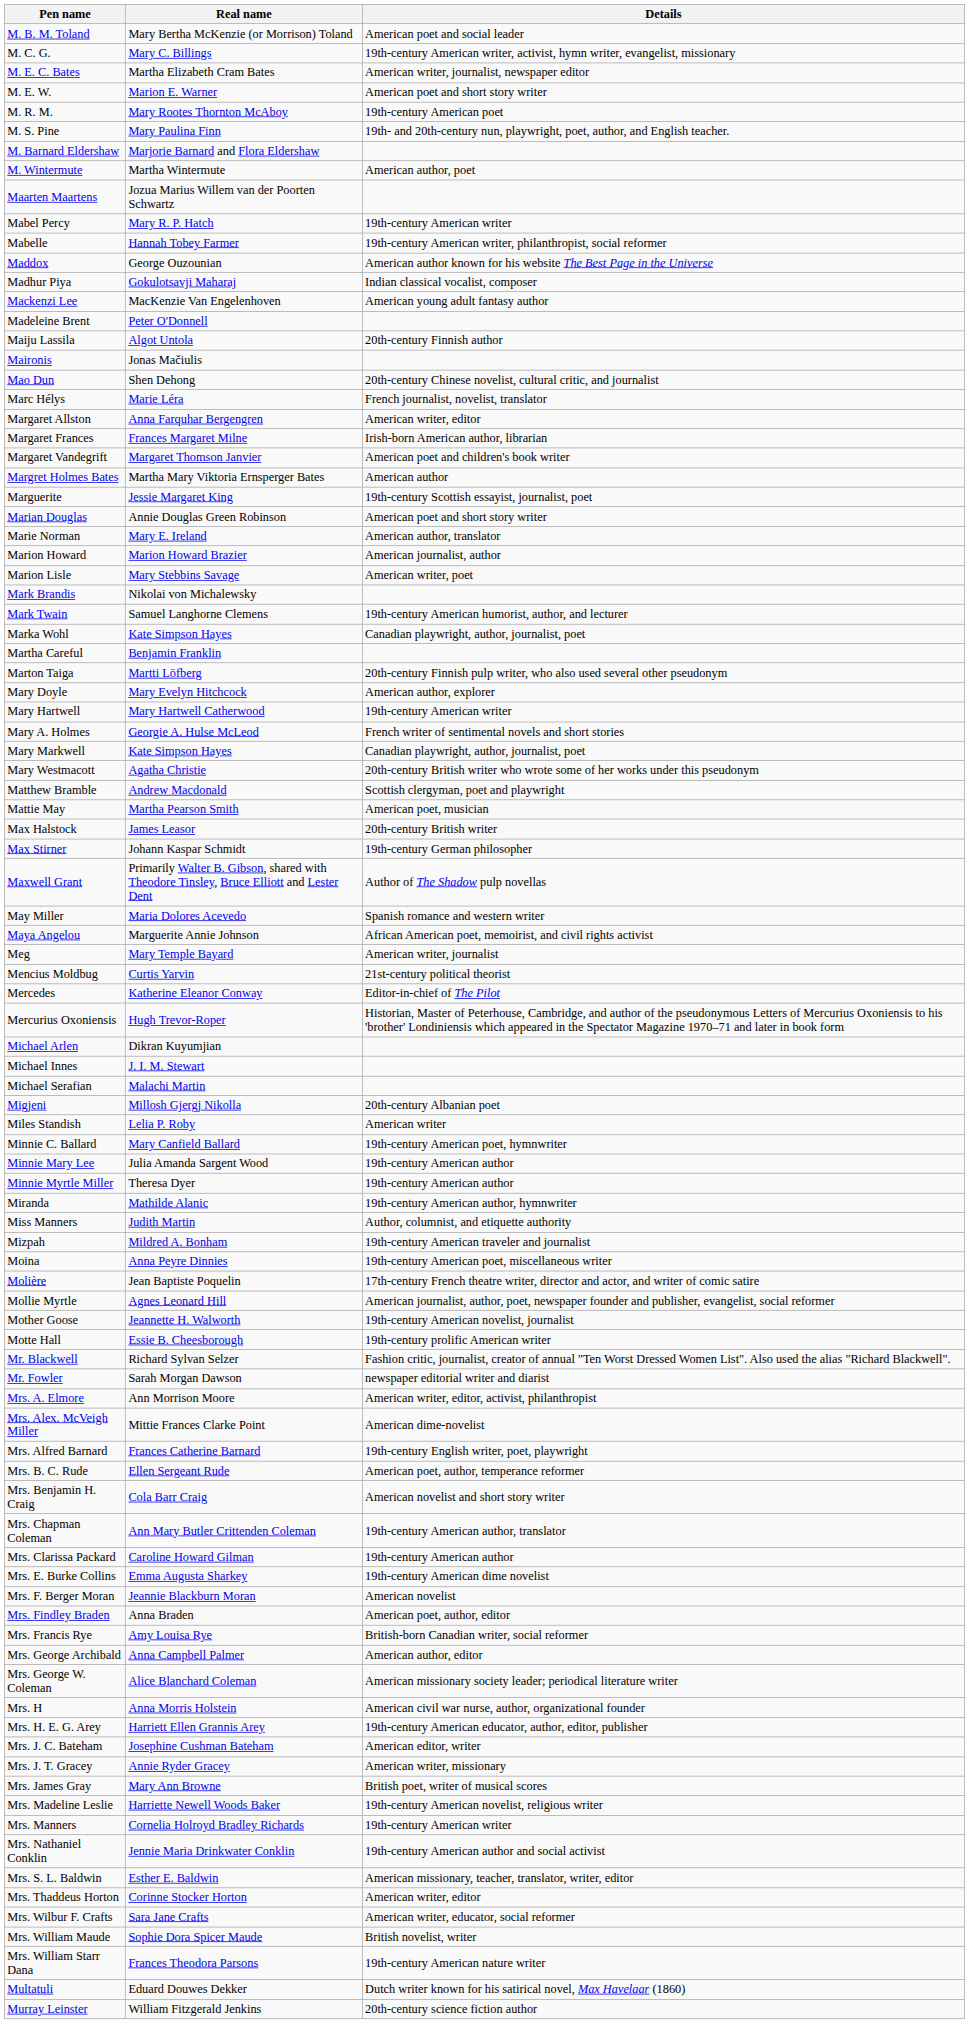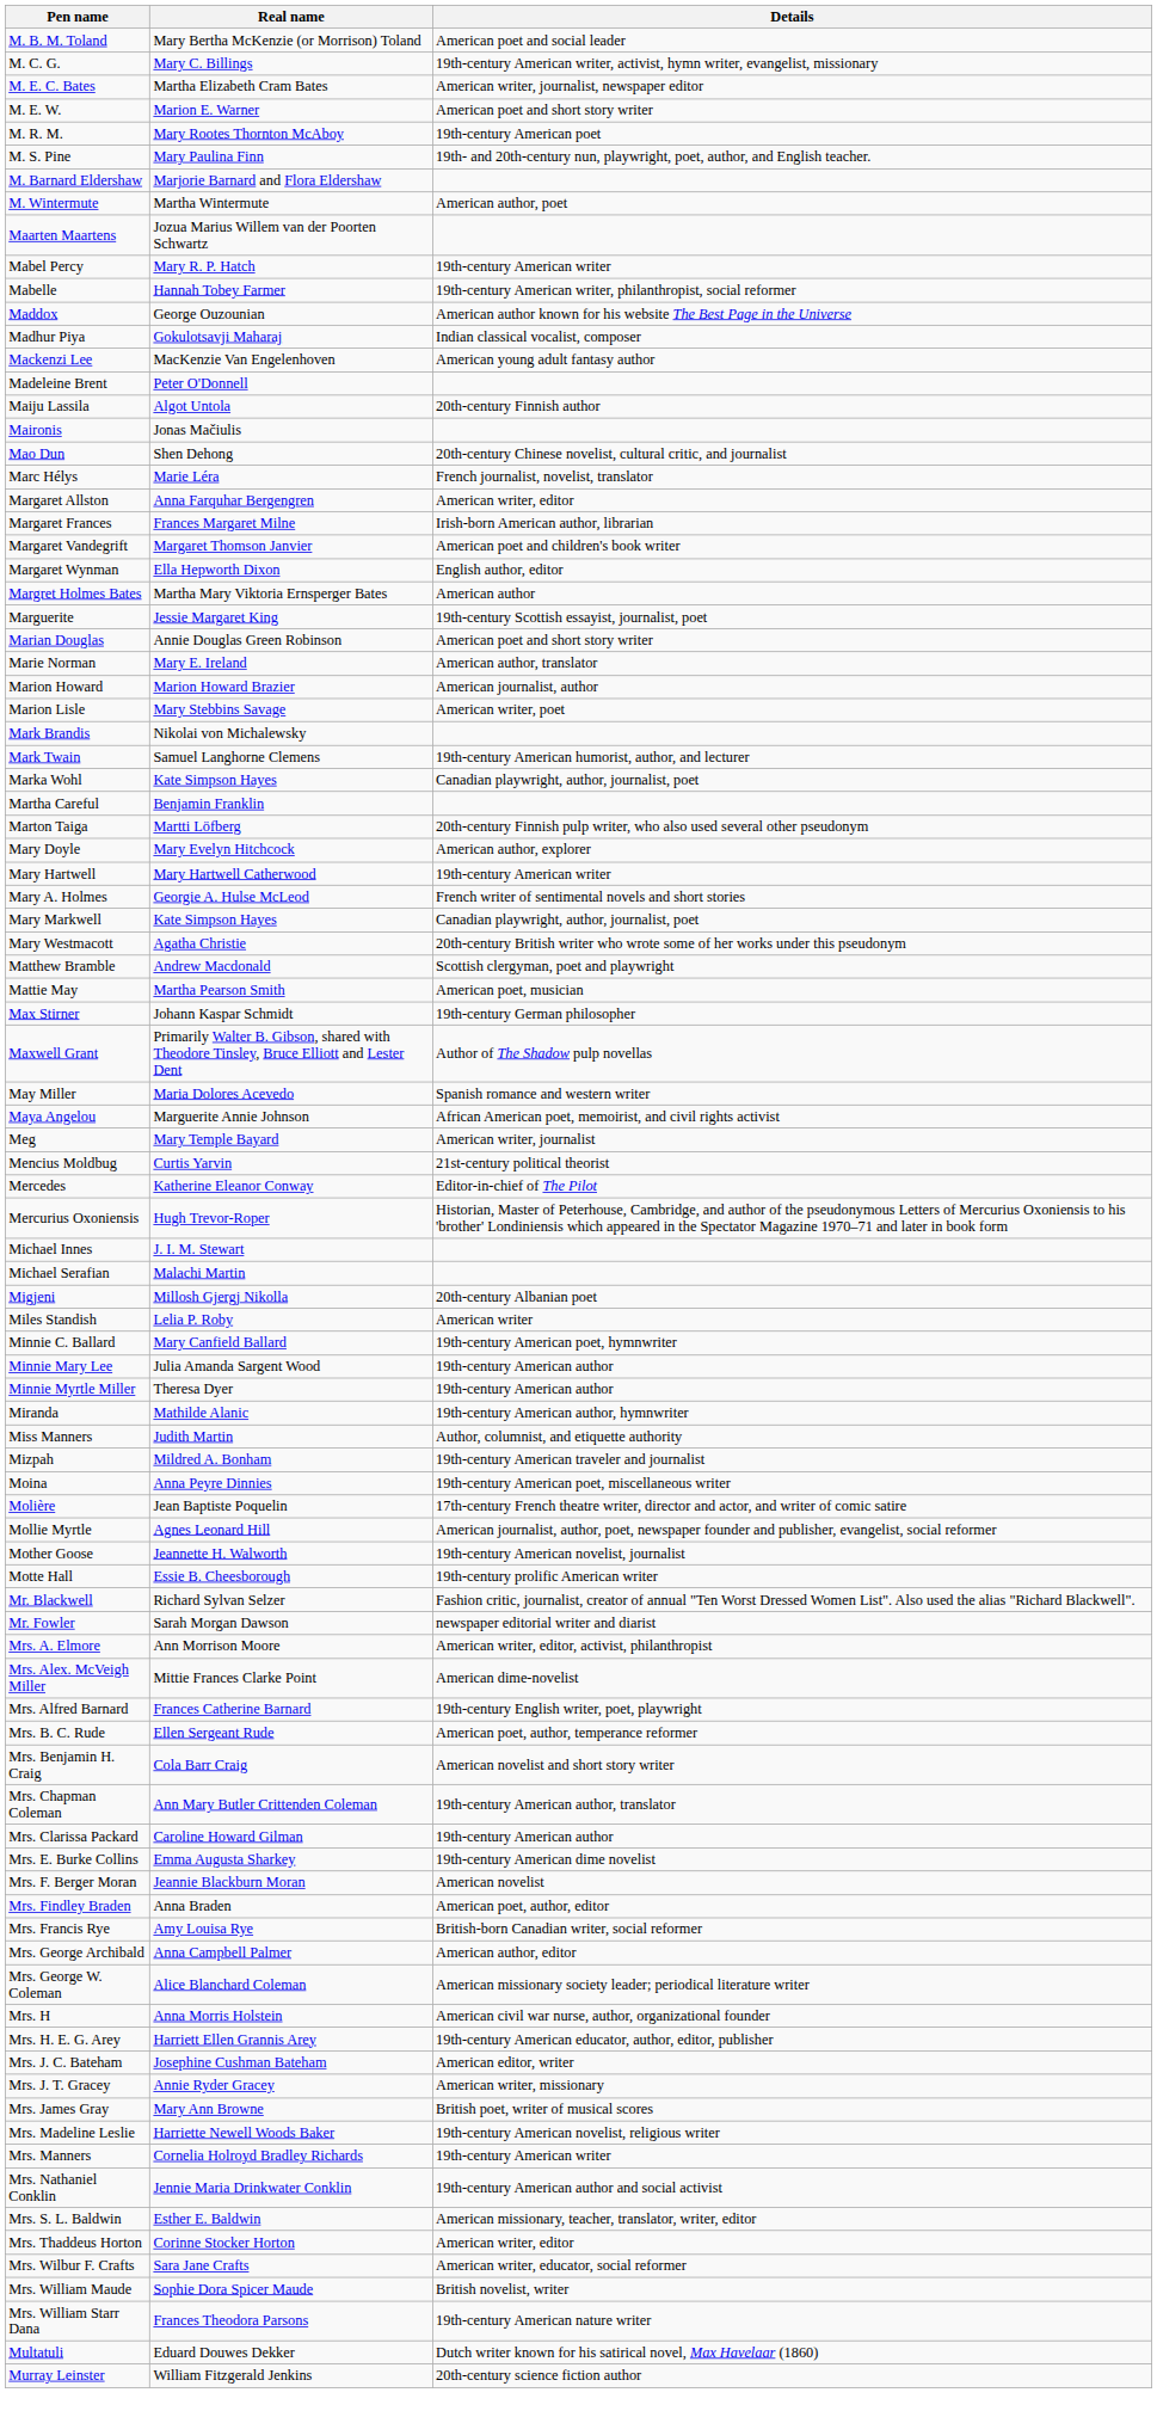 <table class="wikitable sortable">
 <tr>
 <th style="width:150px;">Pen name</th>
 <th style="width:300px;">Real name</th>
 <th class=unsortable>Details</th>
 </tr>
 <tr>
 <td><a href='#'>M. B. M. Toland</a></td>
 <td>Mary Bertha McKenzie (or Morrison) Toland</td>
 <td>American poet and social leader</td>
 </tr>
 <tr>
 <td>M. C. G.</td>
 <td><a href='#'>Mary C. Billings</a></td>
 <td>19th-century American writer, activist, hymn writer, evangelist, missionary</td>
 </tr>
 <tr>
 <td><a href='#'>M. E. C. Bates</a></td>
 <td>Martha Elizabeth Cram Bates</td>
 <td>American writer, journalist, newspaper editor</td>
 </tr>
 <tr>
 <td>M. E. W.</td>
 <td><a href='#'>Marion E. Warner</a></td>
 <td>American poet and short story writer</td>
 </tr>
 <tr>
 <td>M. R. M.</td>
 <td><a href='#'>Mary Rootes Thornton McAboy</a></td>
 <td>19th-century American poet</td>
 </tr>
 <tr>
 <td>M. S. Pine</td>
 <td><a href='#'>Mary Paulina Finn</a></td>
 <td>19th- and 20th-century nun, playwright, poet, author, and English teacher.</td>
 </tr>
 <tr>
 <td><a href='#'>M. Barnard Eldershaw</a></td>
 <td><a href='#'>Marjorie Barnard</a> and <a href='#'>Flora Eldershaw</a></td>
 <td></td>
 </tr>
 <tr>
 <td><a href='#'>M. Wintermute</a></td>
 <td>Martha Wintermute</td>
 <td>American author, poet</td>
 </tr>
 <tr>
 <td><a href='#'>Maarten Maartens</a></td>
 <td>Jozua Marius Willem van der Poorten Schwartz</td>
 <td></td>
 </tr>
 <tr>
 <td>Mabel Percy</td>
 <td><a href='#'>Mary R. P. Hatch</a></td>
 <td>19th-century American writer</td>
 </tr>
 <tr>
 <td>Mabelle</td>
 <td><a href='#'>Hannah Tobey Farmer</a></td>
 <td>19th-century American writer, philanthropist, social reformer</td>
 </tr>
 <tr>
 <td><a href='#'>Maddox</a></td>
 <td>George Ouzounian</td>
 <td>American author known for his website <em><a href='#'>The Best Page in the Universe</a></em></td>
 </tr>
 <tr>
 <td>Madhur Piya</td>
 <td><a href='#'>Gokulotsavji Maharaj</a></td>
 <td>Indian classical vocalist, composer</td>
 </tr>
 <tr>
 <td><a href='#'>Mackenzi Lee</a></td>
 <td>MacKenzie Van Engelenhoven</td>
 <td>American young adult fantasy author</td>
 </tr>
 <tr>
 <td>Madeleine Brent</td>
 <td><a href='#'>Peter O'Donnell</a></td>
 <td></td>
 </tr>
 <tr>
 <td>Maiju Lassila</td>
 <td><a href='#'>Algot Untola</a></td>
 <td>20th-century Finnish author</td>
 </tr>
 <tr>
 <td><a href='#'>Maironis</a></td>
 <td>Jonas Mačiulis</td>
 <td></td>
 </tr>
 <tr>
 <td><a href='#'>Mao Dun</a></td>
 <td>Shen Dehong</td>
 <td>20th-century Chinese novelist, cultural critic, and journalist</td>
 </tr>
 <tr>
 <td>Marc Hélys</td>
 <td><a href='#'>Marie Léra</a></td>
 <td>French journalist, novelist, translator</td>
 </tr>
 <tr>
 <td>Margaret Allston</td>
 <td><a href='#'>Anna Farquhar Bergengren</a></td>
 <td>American writer, editor</td>
 </tr>
 <tr>
 <td>Margaret Frances</td>
 <td><a href='#'>Frances Margaret Milne</a></td>
 <td>Irish-born American author, librarian</td>
 </tr>
 <tr>
 <td>Margaret Vandegrift</td>
 <td><a href='#'>Margaret Thomson Janvier</a></td>
 <td>American poet and children's book writer</td>
 </tr>
 <tr>
+<td>Margaret Wynman</td>
+<td><a href='#'>Ella Hepworth Dixon</a></td>
+<td>English author, editor</td>
+</tr>
+<tr>
 <td><a href='#'>Margret Holmes Bates</a></td>
 <td>Martha Mary Viktoria Ernsperger Bates</td>
 <td>American author</td>
 </tr>
 <tr>
 <td>Marguerite</td>
 <td><a href='#'>Jessie Margaret King</a></td>
 <td>19th-century Scottish essayist, journalist, poet</td>
 </tr>
 <tr>
 <td><a href='#'>Marian Douglas</a></td>
 <td>Annie Douglas Green Robinson</td>
 <td>American poet and short story writer</td>
 </tr>
 <tr>
 <td>Marie Norman</td>
 <td><a href='#'>Mary E. Ireland</a></td>
 <td>American author, translator</td>
 </tr>
 <tr>
 <td>Marion Howard</td>
 <td><a href='#'>Marion Howard Brazier</a></td>
 <td>American journalist, author</td>
 </tr>
 <tr>
 <td>Marion Lisle</td>
 <td><a href='#'>Mary Stebbins Savage</a></td>
 <td>American writer, poet</td>
 </tr>
 <tr>
 <td><a href='#'>Mark Brandis</a></td>
 <td>Nikolai von Michalewsky</td>
 <td></td>
 </tr>
 <tr>
 <td><a href='#'>Mark Twain</a></td>
 <td>Samuel Langhorne Clemens</td>
 <td>19th-century American humorist, author, and lecturer</td>
 </tr>
 <tr>
 <td>Marka Wohl</td>
 <td><a href='#'>Kate Simpson Hayes</a></td>
 <td>Canadian playwright, author, journalist, poet</td>
 </tr>
 <tr>
 <td>Martha Careful</td>
 <td><a href='#'>Benjamin Franklin</a></td>
 <td></td>
 </tr>
 <tr>
 <td>Marton Taiga</td>
 <td><a href='#'>Martti Löfberg</a></td>
 <td>20th-century Finnish pulp writer, who also used several other pseudonym</td>
 </tr>
 <tr>
 <td>Mary Doyle</td>
 <td><a href='#'>Mary Evelyn Hitchcock</a></td>
 <td>American author, explorer</td>
 </tr>
 <tr>
 <td>Mary Hartwell</td>
 <td><a href='#'>Mary Hartwell Catherwood</a></td>
 <td>19th-century American writer</td>
 </tr>
 <tr>
 <td>Mary A. Holmes</td>
 <td><a href='#'>Georgie A. Hulse McLeod</a></td>
 <td>French writer of sentimental novels and short stories</td>
 </tr>
 <tr>
 <td>Mary Markwell</td>
 <td><a href='#'>Kate Simpson Hayes</a></td>
 <td>Canadian playwright, author, journalist, poet</td>
 </tr>
 <tr>
 <td>Mary Westmacott</td>
 <td><a href='#'>Agatha Christie</a></td>
 <td>20th-century British writer who wrote some of her works under this pseudonym</td>
 </tr>
 <tr>
 <td>Matthew Bramble</td>
 <td><a href='#'>Andrew Macdonald</a></td>
 <td>Scottish clergyman, poet and playwright</td>
 </tr>
 <tr>
 <td>Mattie May</td>
 <td><a href='#'>Martha Pearson Smith</a></td>
 <td>American poet, musician</td>
 </tr>
 <tr>
-<td>Max Halstock</td>
-<td><a href='#'>James Leasor</a></td>
-<td>20th-century British writer</td>
-</tr>
-<tr>
 <td><a href='#'>Max Stirner</a></td>
 <td>Johann Kaspar Schmidt</td>
 <td>19th-century German philosopher</td>
 </tr>
 <tr>
 <td><a href='#'>Maxwell Grant</a></td>
 <td>Primarily <a href='#'>Walter B. Gibson</a>, shared with <a href='#'>Theodore Tinsley</a>, <a href='#'>Bruce Elliott</a> and <a href='#'>Lester Dent</a></td>
 <td>Author of <em><a href='#'>The Shadow</a></em> pulp novellas</td>
 </tr>
 <tr>
 <td>May Miller</td>
 <td><a href='#'>Maria Dolores Acevedo</a></td>
 <td>Spanish romance and western writer</td>
 </tr>
 <tr>
 <td><a href='#'>Maya Angelou</a></td>
 <td>Marguerite Annie Johnson</td>
 <td>African American poet, memoirist, and civil rights activist</td>
 </tr>
 <tr>
 <td>Meg</td>
 <td><a href='#'>Mary Temple Bayard</a></td>
 <td>American writer, journalist</td>
 </tr>
 <tr>
 <td>Mencius Moldbug</td>
 <td><a href='#'>Curtis Yarvin</a></td>
 <td>21st-century political theorist</td>
 </tr>
 <tr>
 <td>Mercedes</td>
 <td><a href='#'>Katherine Eleanor Conway</a></td>
 <td>Editor-in-chief of <em><a href='#'>The Pilot</a></em></td>
 </tr>
 <tr>
 <td>Mercurius Oxoniensis</td>
 <td><a href='#'>Hugh Trevor-Roper</a></td>
 <td>Historian, Master of Peterhouse, Cambridge, and author of the pseudonymous Letters of Mercurius Oxoniensis to his 'brother' Londiniensis which appeared in the Spectator Magazine 1970–71 and later in book form</td>
-</tr>
-<tr>
-<td><a href='#'>Michael Arlen</a></td>
-<td>Dikran Kuyumjian</td>
-<td></td>
 </tr>
 <tr>
 <td>Michael Innes</td>
 <td><a href='#'>J. I. M. Stewart</a></td>
 <td></td>
 </tr>
 <tr>
 <td>Michael Serafian</td>
 <td><a href='#'>Malachi Martin</a></td>
 <td></td>
 </tr>
 <tr>
 <td><a href='#'>Migjeni</a></td>
 <td><a href='#'>Millosh Gjergj Nikolla</a></td>
 <td>20th-century Albanian poet</td>
 </tr>
 <tr>
 <td>Miles Standish</td>
 <td><a href='#'>Lelia P. Roby</a></td>
 <td>American writer</td>
 </tr>
 <tr>
 <td>Minnie C. Ballard</td>
 <td><a href='#'>Mary Canfield Ballard</a></td>
 <td>19th-century American poet, hymnwriter</td>
 </tr>
 <tr>
 <td><a href='#'>Minnie Mary Lee</a></td>
 <td>Julia Amanda Sargent Wood</td>
 <td>19th-century American author</td>
 </tr>
 <tr>
 <td><a href='#'>Minnie Myrtle Miller</a></td>
 <td>Theresa Dyer</td>
 <td>19th-century American author</td>
 </tr>
 <tr>
 <td>Miranda</td>
 <td><a href='#'>Mathilde Alanic</a></td>
 <td>19th-century American author, hymnwriter</td>
 </tr>
 <tr>
 <td>Miss Manners</td>
 <td><a href='#'>Judith Martin</a></td>
 <td>Author, columnist, and etiquette authority</td>
 </tr>
 <tr>
 <td>Mizpah</td>
 <td><a href='#'>Mildred A. Bonham</a></td>
 <td>19th-century American traveler and journalist</td>
 </tr>
 <tr>
 <td>Moina</td>
 <td><a href='#'>Anna Peyre Dinnies</a></td>
 <td>19th-century American poet, miscellaneous writer</td>
 </tr>
 <tr>
 <td><a href='#'>Molière</a></td>
 <td>Jean Baptiste Poquelin</td>
 <td>17th-century French theatre writer, director and actor, and writer of comic satire</td>
 </tr>
 <tr>
 <td>Mollie Myrtle</td>
 <td><a href='#'>Agnes Leonard Hill</a></td>
 <td>American journalist, author, poet, newspaper founder and publisher, evangelist, social reformer</td>
 </tr>
 <tr>
 <td>Mother Goose</td>
 <td><a href='#'>Jeannette H. Walworth</a></td>
 <td>19th-century American novelist, journalist</td>
 </tr>
 <tr>
 <td>Motte Hall</td>
 <td><a href='#'>Essie B. Cheesborough</a></td>
 <td>19th-century prolific American writer</td>
 </tr>
 <tr>
 <td><a href='#'>Mr. Blackwell</a></td>
 <td>Richard Sylvan Selzer</td>
 <td>Fashion critic, journalist, creator of annual "Ten Worst Dressed Women List". Also used the alias "Richard Blackwell".</td>
 </tr>
 <tr>
 <td><a href='#'>Mr. Fowler</a></td>
 <td>Sarah Morgan Dawson</td>
 <td>newspaper editorial writer and diarist</td>
 </tr>
 <tr>
 <td><a href='#'>Mrs. A. Elmore</a></td>
 <td>Ann Morrison Moore</td>
 <td>American writer, editor, activist, philanthropist</td>
 </tr>
 <tr>
 <td><a href='#'>Mrs. Alex. McVeigh Miller</a></td>
 <td>Mittie Frances Clarke Point</td>
 <td>American dime-novelist</td>
 </tr>
 <tr>
 <td>Mrs. Alfred Barnard</td>
 <td><a href='#'>Frances Catherine Barnard</a></td>
 <td>19th-century English writer, poet, playwright</td>
 </tr>
 <tr>
 <td>Mrs. B. C. Rude</td>
 <td><a href='#'>Ellen Sergeant Rude</a></td>
 <td>American poet, author, temperance reformer</td>
 </tr>
 <tr>
 <td>Mrs. Benjamin H. Craig</td>
 <td><a href='#'>Cola Barr Craig</a></td>
 <td>American novelist and short story writer</td>
 </tr>
 <tr>
 <td>Mrs. Chapman Coleman</td>
 <td><a href='#'>Ann Mary Butler Crittenden Coleman</a></td>
 <td>19th-century American author, translator</td>
 </tr>
 <tr>
 <td>Mrs. Clarissa Packard</td>
 <td><a href='#'>Caroline Howard Gilman</a></td>
 <td>19th-century American author</td>
 </tr>
 <tr>
 <td>Mrs. E. Burke Collins</td>
 <td><a href='#'>Emma Augusta Sharkey</a></td>
 <td>19th-century American dime novelist</td>
 </tr>
 <tr>
 <td>Mrs. F. Berger Moran</td>
 <td><a href='#'>Jeannie Blackburn Moran</a></td>
 <td>American novelist</td>
 </tr>
 <tr>
 <td><a href='#'>Mrs. Findley Braden</a></td>
 <td>Anna Braden</td>
 <td>American poet, author, editor</td>
 </tr>
 <tr>
 <td>Mrs. Francis Rye</td>
 <td><a href='#'>Amy Louisa Rye</a></td>
 <td>British-born Canadian writer, social reformer</td>
 </tr>
 <tr>
 <td>Mrs. George Archibald</td>
 <td><a href='#'>Anna Campbell Palmer</a></td>
 <td>American author, editor</td>
 </tr>
 <tr>
 <td>Mrs. George W. Coleman</td>
 <td><a href='#'>Alice Blanchard Coleman</a></td>
 <td>American missionary society leader; periodical literature writer</td>
 </tr>
 <tr>
 <td>Mrs. H</td>
 <td><a href='#'>Anna Morris Holstein</a></td>
 <td>American civil war nurse, author, organizational founder</td>
 </tr>
 <tr>
 <td>Mrs. H. E. G. Arey</td>
 <td><a href='#'>Harriett Ellen Grannis Arey</a></td>
 <td>19th-century American educator, author, editor, publisher</td>
 </tr>
 <tr>
 <td>Mrs. J. C. Bateham</td>
 <td><a href='#'>Josephine Cushman Bateham</a></td>
 <td>American editor, writer</td>
 </tr>
 <tr>
 <td>Mrs. J. T. Gracey</td>
 <td><a href='#'>Annie Ryder Gracey</a></td>
 <td>American writer, missionary</td>
 </tr>
 <tr>
 <td>Mrs. James Gray</td>
 <td><a href='#'>Mary Ann Browne</a></td>
 <td>British poet, writer of musical scores</td>
 </tr>
 <tr>
 <td>Mrs. Madeline Leslie</td>
 <td><a href='#'>Harriette Newell Woods Baker</a></td>
 <td>19th-century American novelist, religious writer</td>
 </tr>
 <tr>
 <td>Mrs. Manners</td>
 <td><a href='#'>Cornelia Holroyd Bradley Richards</a></td>
 <td>19th-century American writer</td>
 </tr>
 <tr>
 <td>Mrs. Nathaniel Conklin</td>
 <td><a href='#'>Jennie Maria Drinkwater Conklin</a></td>
 <td>19th-century American author and social activist</td>
 </tr>
 <tr>
 <td>Mrs. S. L. Baldwin</td>
 <td><a href='#'>Esther E. Baldwin</a></td>
 <td>American missionary, teacher, translator, writer, editor</td>
 </tr>
 <tr>
 <td>Mrs. Thaddeus Horton</td>
 <td><a href='#'>Corinne Stocker Horton</a></td>
 <td>American writer, editor</td>
 </tr>
 <tr>
 <td>Mrs. Wilbur F. Crafts</td>
 <td><a href='#'>Sara Jane Crafts</a></td>
 <td>American writer, educator, social reformer</td>
 </tr>
 <tr>
 <td>Mrs. William Maude</td>
 <td><a href='#'>Sophie Dora Spicer Maude</a></td>
 <td>British novelist, writer</td>
 </tr>
 <tr>
 <td>Mrs. William Starr Dana</td>
 <td><a href='#'>Frances Theodora Parsons</a></td>
 <td>19th-century American nature writer</td>
 </tr>
 <tr>
 <td><a href='#'>Multatuli</a></td>
 <td>Eduard Douwes Dekker</td>
 <td>Dutch writer known for his satirical novel, <em><a href='#'>Max Havelaar</a></em> (1860)</td>
 </tr>
 <tr>
 <td><a href='#'>Murray Leinster</a></td>
 <td>William Fitzgerald Jenkins</td>
 <td>20th-century science fiction author</td>
 </tr>
 </table>
